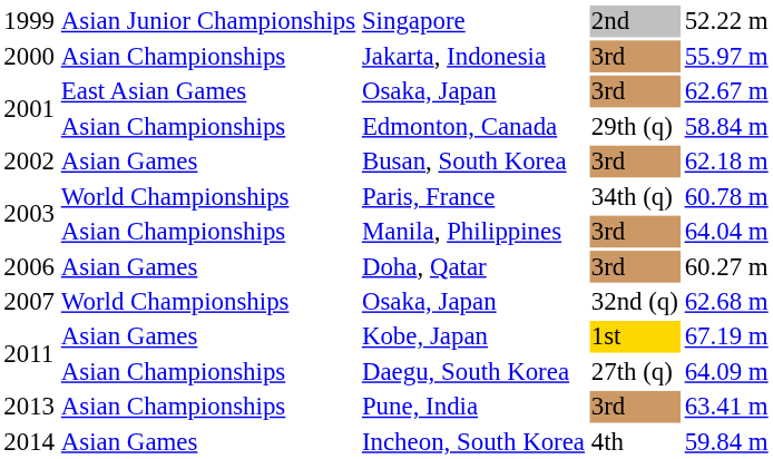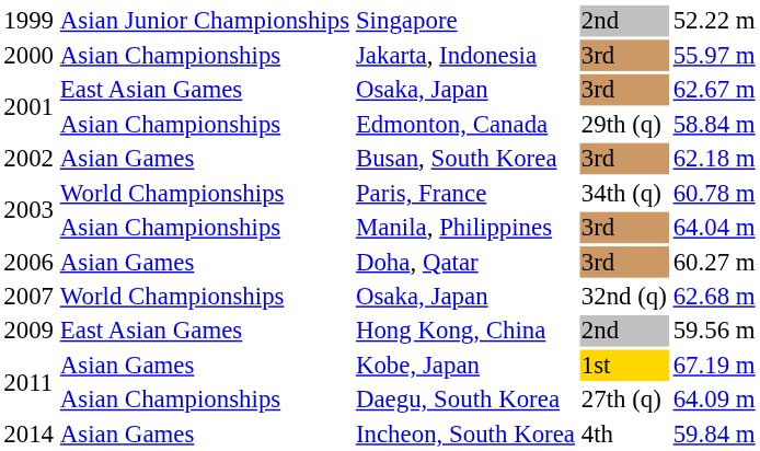 <table>
 <tr>
 <td>1999</td>
 <td><a href='#'>Asian Junior Championships</a></td>
 <td><a href='#'>Singapore</a></td>
 <td bgcolor="silver">2nd</td>
 <td>52.22 m</td>
 </tr>
 <tr>
 <td>2000</td>
 <td><a href='#'>Asian Championships</a></td>
 <td><a href='#'>Jakarta</a>, <a href='#'>Indonesia</a></td>
 <td bgcolor="cc9966">3rd</td>
 <td><a href='#'>55.97 m</a></td>
 </tr>
 <tr>
 <td rowspan=2>2001</td>
 <td><a href='#'>East Asian Games</a></td>
 <td><a href='#'>Osaka, Japan</a></td>
 <td bgcolor="cc9966">3rd</td>
 <td><a href='#'>62.67 m</a></td>
 </tr>
 <tr>
 <td><a href='#'>Asian Championships</a></td>
 <td><a href='#'>Edmonton, Canada</a></td>
 <td>29th (q)</td>
 <td><a href='#'>58.84 m</a></td>
 </tr>
 <tr>
 <td>2002</td>
 <td><a href='#'>Asian Games</a></td>
 <td><a href='#'>Busan</a>, <a href='#'>South Korea</a></td>
 <td bgcolor="cc9966">3rd</td>
 <td><a href='#'>62.18 m</a></td>
 </tr>
 <tr>
 <td rowspan=2>2003</td>
 <td><a href='#'>World Championships</a></td>
 <td><a href='#'>Paris, France</a></td>
 <td>34th (q)</td>
 <td><a href='#'>60.78 m</a></td>
 </tr>
 <tr>
 <td><a href='#'>Asian Championships</a></td>
 <td><a href='#'>Manila</a>, <a href='#'>Philippines</a></td>
 <td bgcolor="cc9966">3rd</td>
 <td><a href='#'>64.04 m</a></td>
 </tr>
 <tr>
 <td>2006</td>
 <td><a href='#'>Asian Games</a></td>
 <td><a href='#'>Doha</a>, <a href='#'>Qatar</a></td>
 <td bgcolor="cc9966">3rd</td>
 <td>60.27 m</td>
 </tr>
 <tr>
 <td>2007</td>
 <td><a href='#'>World Championships</a></td>
 <td><a href='#'>Osaka, Japan</a></td>
 <td>32nd (q)</td>
 <td><a href='#'>62.68 m</a></td>
 </tr>
 <tr>
+<td>2009</td>
+<td><a href='#'>East Asian Games</a></td>
+<td><a href='#'>Hong Kong, China</a></td>
+<td bgcolor=silver>2nd</td>
+<td>59.56 m</td>
+</tr>
+<tr>
 <td rowspan=2>2011</td>
 <td><a href='#'>Asian Games</a></td>
 <td><a href='#'>Kobe, Japan</a></td>
 <td bgcolor=gold>1st</td>
 <td><a href='#'>67.19 m</a></td>
 </tr>
 <tr>
 <td><a href='#'>Asian Championships</a></td>
 <td><a href='#'>Daegu, South Korea</a></td>
 <td>27th (q)</td>
 <td><a href='#'>64.09 m</a></td>
 </tr>
 <tr>
-<td>2013</td>
-<td><a href='#'>Asian Championships</a></td>
-<td><a href='#'>Pune, India</a></td>
-<td bgcolor=cc9966>3rd</td>
-<td><a href='#'>63.41 m</a></td>
-</tr>
-<tr>
 <td>2014</td>
 <td><a href='#'>Asian Games</a></td>
 <td><a href='#'>Incheon, South Korea</a></td>
 <td>4th</td>
 <td><a href='#'>59.84 m</a></td>
 </tr>
 </table>
